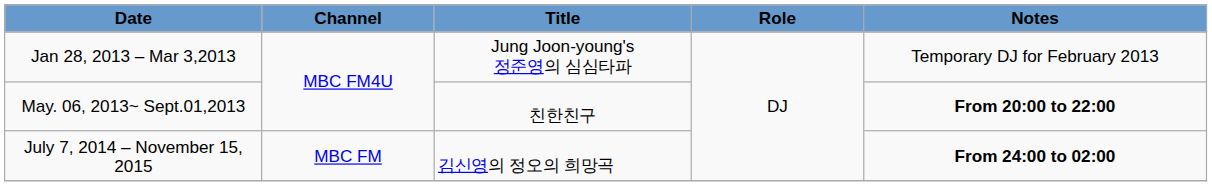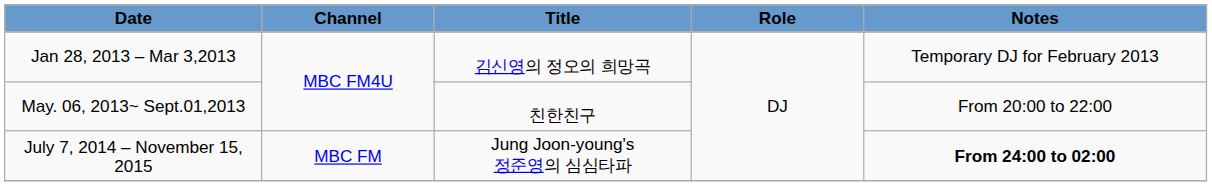 <table class="wikitable"  style="font-size:90%; width:80%;">
 <tr>
 <th style="width:12%; background:#69c; text-align:center;">Date</th>
 <th style="width:8%; background:#69c; text-align:center;">Channel</th>
 <th style="width:12%; background:#69c; text-align:center;">Title</th>
 <th style="width:8%; background:#69c; text-align:center;">Role</th>
 <th style="width:16%; background:#69c; text-align:center;">Notes</th>
 </tr>
 <tr>
 </tr>
 <tr style="text-align:center;">
 <td>Jan 28, 2013 – Mar 3,2013</td>
 <td rowspan="2"><a href='#'>MBC FM4U</a></td>
-<td style="text-align:center;">Jung Joon-young's <br><a href='#'>정준영</a>의 심심타파</td>
+<td><br><a href='#'>김신영</a>의 정오의 희망곡</td>
 <td rowspan="3" style="text-align:center;">DJ</td>
 <td style="text-align:center;">Temporary DJ for February 2013</td>
 </tr>
 <tr>
 <td style="text-align:center;">May. 06, 2013~ Sept.01,2013</td>
 <td style="text-align:center;"><br>친한친구</td>
-<td style="text-align:center;"><strong>From 20:00 to 22:00</strong></td>
+<td style="text-align:center;">From 20:00 to 22:00</td>
 </tr>
 <tr>
 <td style="text-align:center;">July 7, 2014 – November 15, 2015</td>
 <td style="text-align:center;"><a href='#'>MBC FM</a></td>
-<td><br><a href='#'>김신영</a>의 정오의 희망곡</td>
+<td style="text-align:center;">Jung Joon-young's <br><a href='#'>정준영</a>의 심심타파</td>
 <td style="text-align:center;"><strong>From 24:00 to 02:00</strong></td>
 </tr>
 <tr style="text-align:center;">
 </tr>
 </table>
